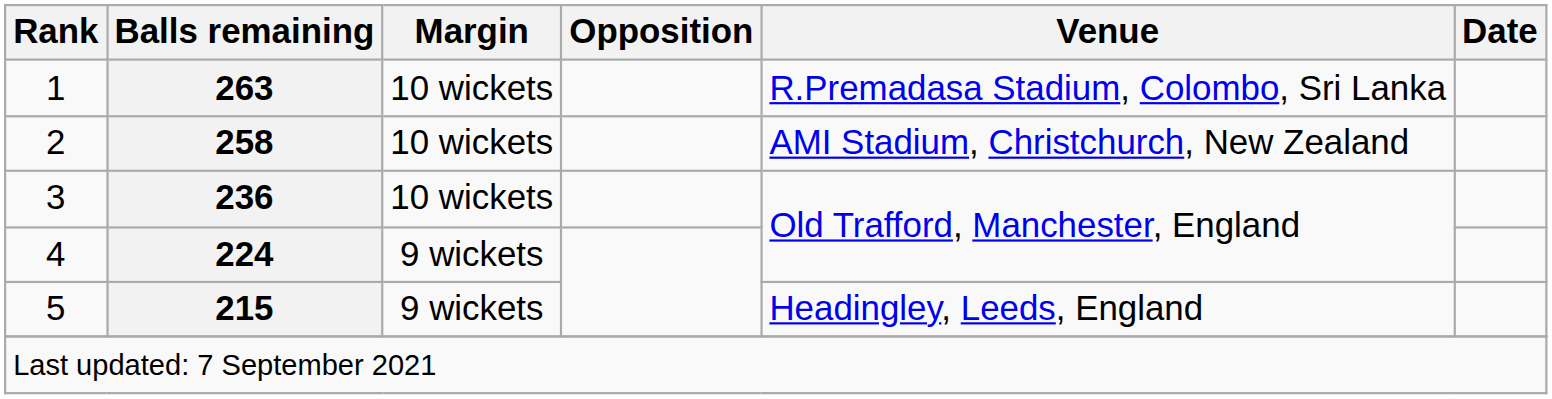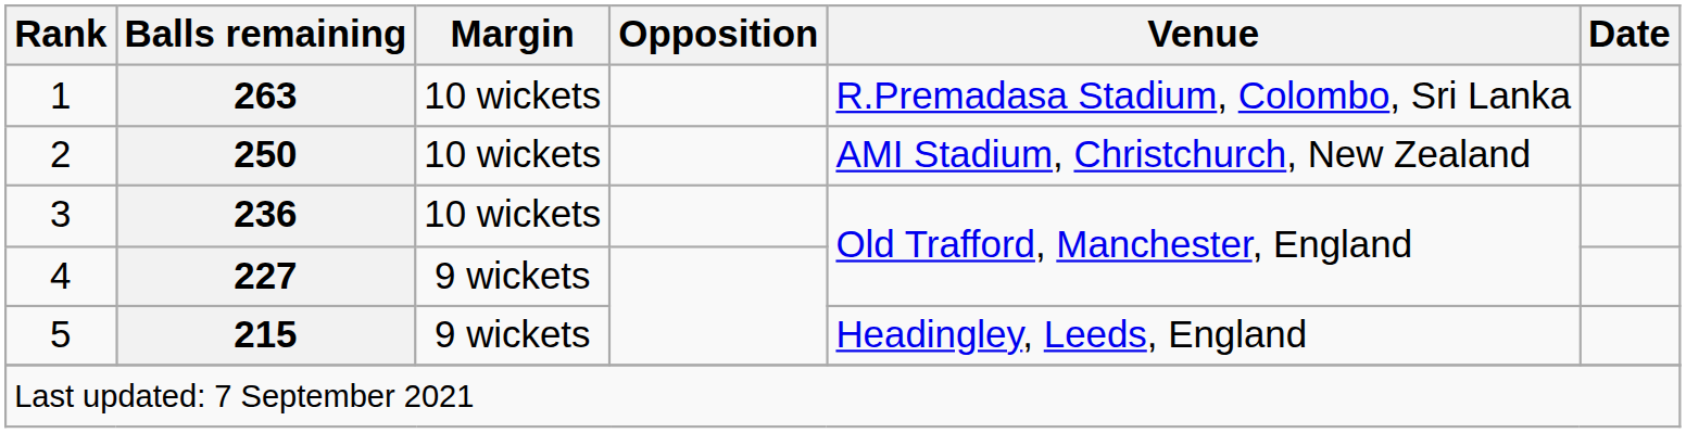 <table class="wikitable plainrowheaders sortable">
 <tr>
 <th scope=col>Rank</th>
 <th scope=col>Balls remaining</th>
 <th scope=col>Margin</th>
 <th scope=col>Opposition</th>
 <th scope=col>Venue</th>
 <th scope=col>Date</th>
 </tr>
 <tr>
 <td align=center>1</td>
 <th scope=row style=text-align:center;>263</th>
 <td scope=row style=text-align:center;>10 wickets</td>
 <td></td>
 <td><a href='#'>R.Premadasa Stadium</a>, <a href='#'>Colombo</a>, Sri Lanka</td>
 <td></td>
 </tr>
 <tr>
 <td align=center>2</td>
-<th scope=row style=text-align:center;>258</th>
+<th scope=row style=text-align:center;>250</th>
 <td scope=row style=text-align:center;>10 wickets</td>
 <td></td>
 <td><a href='#'>AMI Stadium</a>, <a href='#'>Christchurch</a>, New Zealand</td>
 <td></td>
 </tr>
 <tr>
 <td align=center>3</td>
 <th scope=row style=text-align:center;>236</th>
 <td scope=row style=text-align:center;>10 wickets</td>
 <td></td>
 <td rowspan=2><a href='#'>Old Trafford</a>, <a href='#'>Manchester</a>, England</td>
 <td> </td>
 </tr>
 <tr>
 <td align=center>4</td>
-<th scope=row style=text-align:center;>224</th>
+<th scope=row style=text-align:center;>227</th>
 <td scope=row style=text-align:center;>9 wickets</td>
 <td rowspan=2></td>
 <td></td>
 </tr>
 <tr>
 <td align=center>5</td>
 <th scope=row style=text-align:center;>215</th>
 <td scope=row style=text-align:center;>9 wickets</td>
 <td><a href='#'>Headingley</a>, <a href='#'>Leeds</a>, England</td>
 <td> </td>
 </tr>
 <tr>
 </tr>
 <tr class=sortbottom>
 <td colspan=6><small>Last updated: 7 September 2021</small></td>
 </tr>
 </table>
